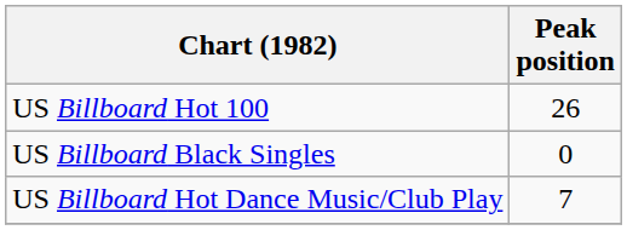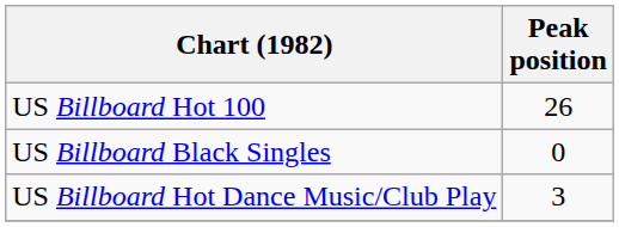 <table class="wikitable sortable">
 <tr>
 <th>Chart (1982)</th>
 <th>Peak<br>position</th>
 </tr>
 <tr>
 <td>US <a href='#'><em>Billboard</em> Hot 100</a></td>
 <td align="center">26</td>
 </tr>
 <tr>
 <td>US <a href='#'><em>Billboard</em> Black Singles</a></td>
 <td align="center">0</td>
 </tr>
 <tr>
 <td>US <a href='#'><em>Billboard</em> Hot Dance Music/Club Play</a></td>
-<td align="center">7</td>
+<td align="center">3</td>
 </tr>
 <tr>
 </tr>
 </table>
